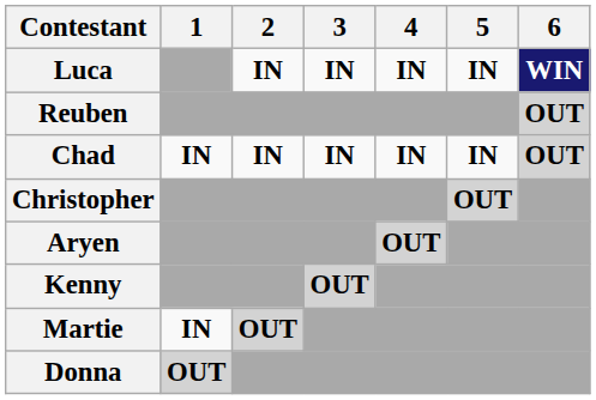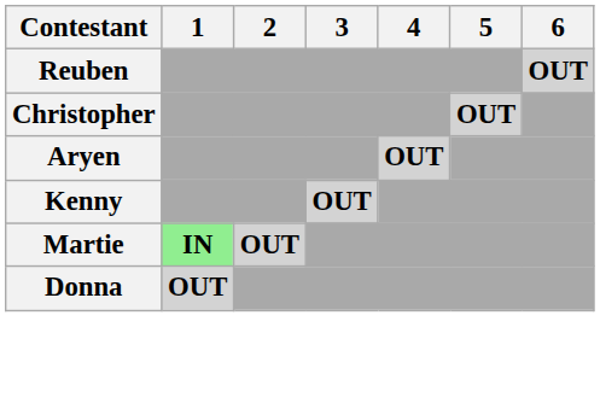 <table class="wikitable" align style="text-align:center" center>
 <tr>
 <th>Contestant</th>
 <th>1</th>
 <th>2</th>
 <th>3</th>
 <th>4</th>
 <th>5</th>
 <th>6</th>
 </tr>
 <tr>
-<th>Luca</th>
-<td style="background:darkgrey;" colspan="1"></td>
-<td><strong>IN</strong></td>
-<td><strong>IN</strong></td>
-<td><strong>IN</strong></td>
-<td><strong>IN</strong></td>
-<td style="background:midnightblue; color:#fff;"><strong>WIN</strong></td>
-</tr>
-<tr>
 <th>Reuben</th>
 <td style="background:darkgrey;" colspan="5"></td>
-<td style="background:lightgrey;"><strong>OUT</strong></td>
-</tr>
-<tr>
-<th>Chad</th>
-<td><strong>IN</strong></td>
-<td><strong>IN</strong></td>
-<td><strong>IN</strong></td>
-<td><strong>IN</strong></td>
-<td><strong>IN</strong></td>
 <td style="background:lightgrey;"><strong>OUT</strong></td>
 </tr>
 <tr>
 <th>Christopher</th>
 <td style="background:darkgrey;" colspan="4"></td>
 <td style="background:lightgrey;"><strong>OUT</strong></td>
 <td style="background:darkgrey;" colspan="1"></td>
 </tr>
 <tr>
 <th>Aryen</th>
 <td style="background:darkgrey;" colspan="3"></td>
 <td style="background:lightgrey;"><strong>OUT</strong></td>
 <td style="background:darkgrey;" colspan="2"></td>
 </tr>
 <tr>
 <th>Kenny</th>
 <td style="background:darkgrey;" colspan="2"></td>
 <td style="background:lightgrey;"><strong>OUT</strong></td>
 <td style="background:darkgrey;" colspan="3"></td>
 </tr>
 <tr>
 <th>Martie</th>
-<td><strong>IN</strong></td>
+<td style="background: lightgreen;"><strong>IN</strong></td>
 <td style="background:lightgrey;"><strong>OUT</strong></td>
 <td style="background:darkgrey;" colspan="4"></td>
 </tr>
 <tr>
 <th>Donna</th>
 <td style="background:lightgrey;"><strong>OUT</strong></td>
 <td style="background:darkgrey;" colspan="5"></td>
 </tr>
 </table>
